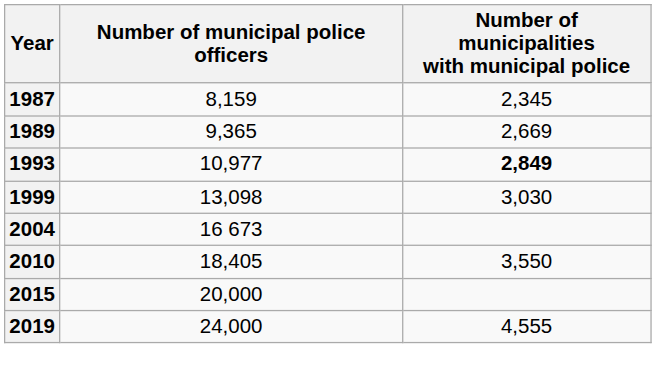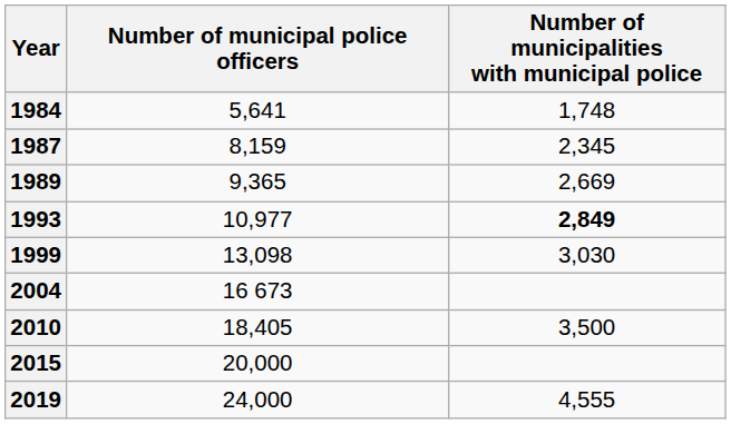 <table class="wikitable" style="text-align:center; width:40%;">
 <tr>
 <th scope=col>Year</th>
 <th scope=col>Number of municipal police officers</th>
 <th scope=col>Number of municipalities <br> with municipal police</th>
+</tr>
+<tr>
+<th scope=row>1984</th>
+<td>5,641</td>
+<td>1,748</td>
 </tr>
 <tr>
 <th scope=row>1987</th>
 <td>8,159</td>
 <td>2,345</td>
 </tr>
 <tr>
 <th scope=row>1989</th>
 <td>9,365</td>
 <td>2,669</td>
 </tr>
 <tr>
 <th scope=row>1993</th>
 <td>10,977</td>
 <td><strong>2,849</strong></td>
 </tr>
 <tr>
 <th scope=row>1999</th>
 <td>13,098</td>
 <td>3,030</td>
 </tr>
 <tr>
 <th scope=row>2004</th>
 <td>16 673</td>
 <td></td>
 </tr>
 <tr>
 <th scope=row>2010</th>
 <td>18,405</td>
-<td>3,550</td>
+<td>3,500</td>
 </tr>
 <tr>
 <th scope=row>2015</th>
 <td>20,000</td>
 <td></td>
 </tr>
 <tr>
 <th scope=row>2019</th>
 <td>24,000</td>
 <td>4,555</td>
 </tr>
 </table>
